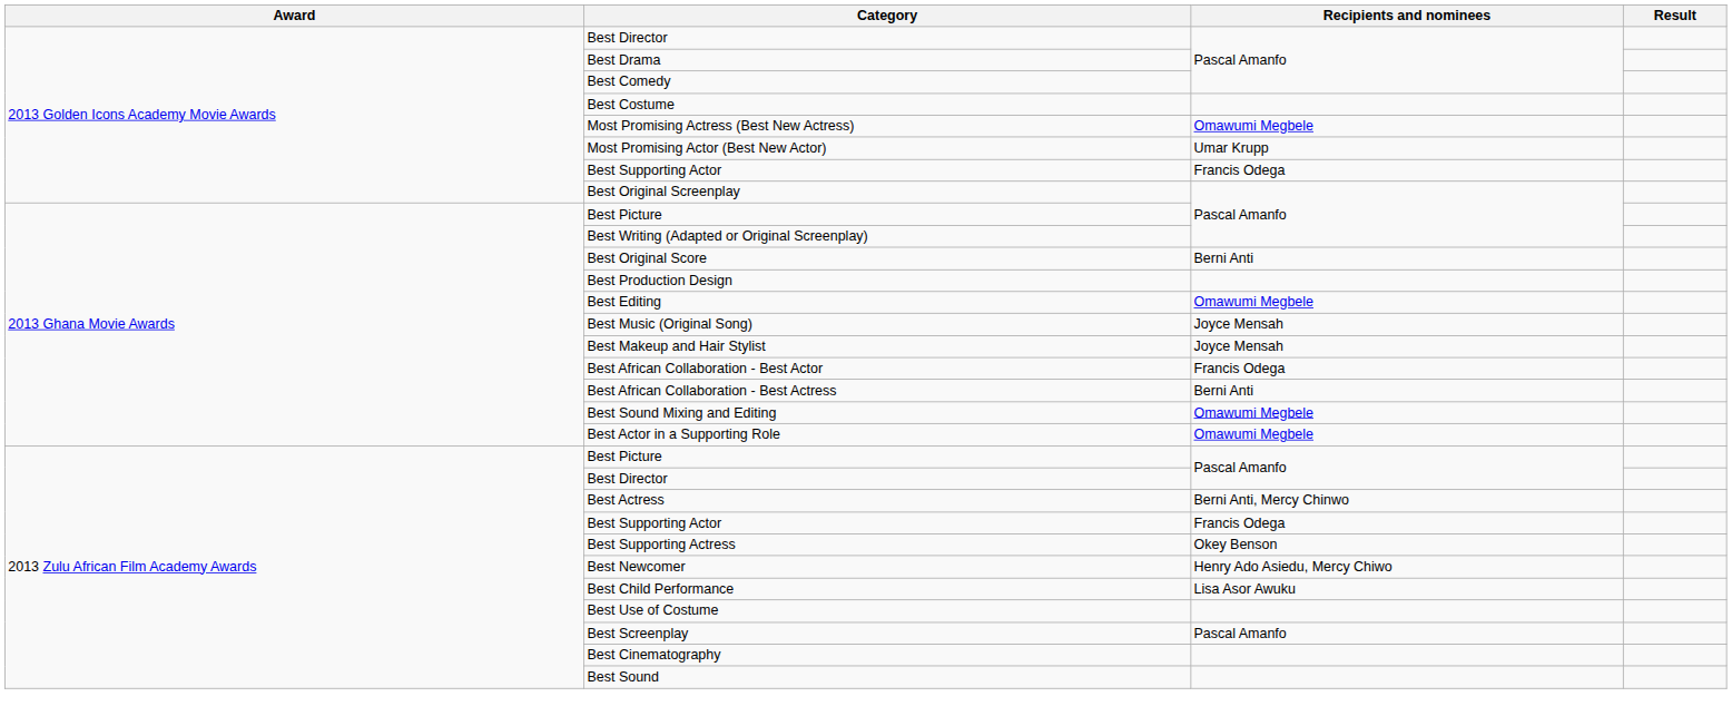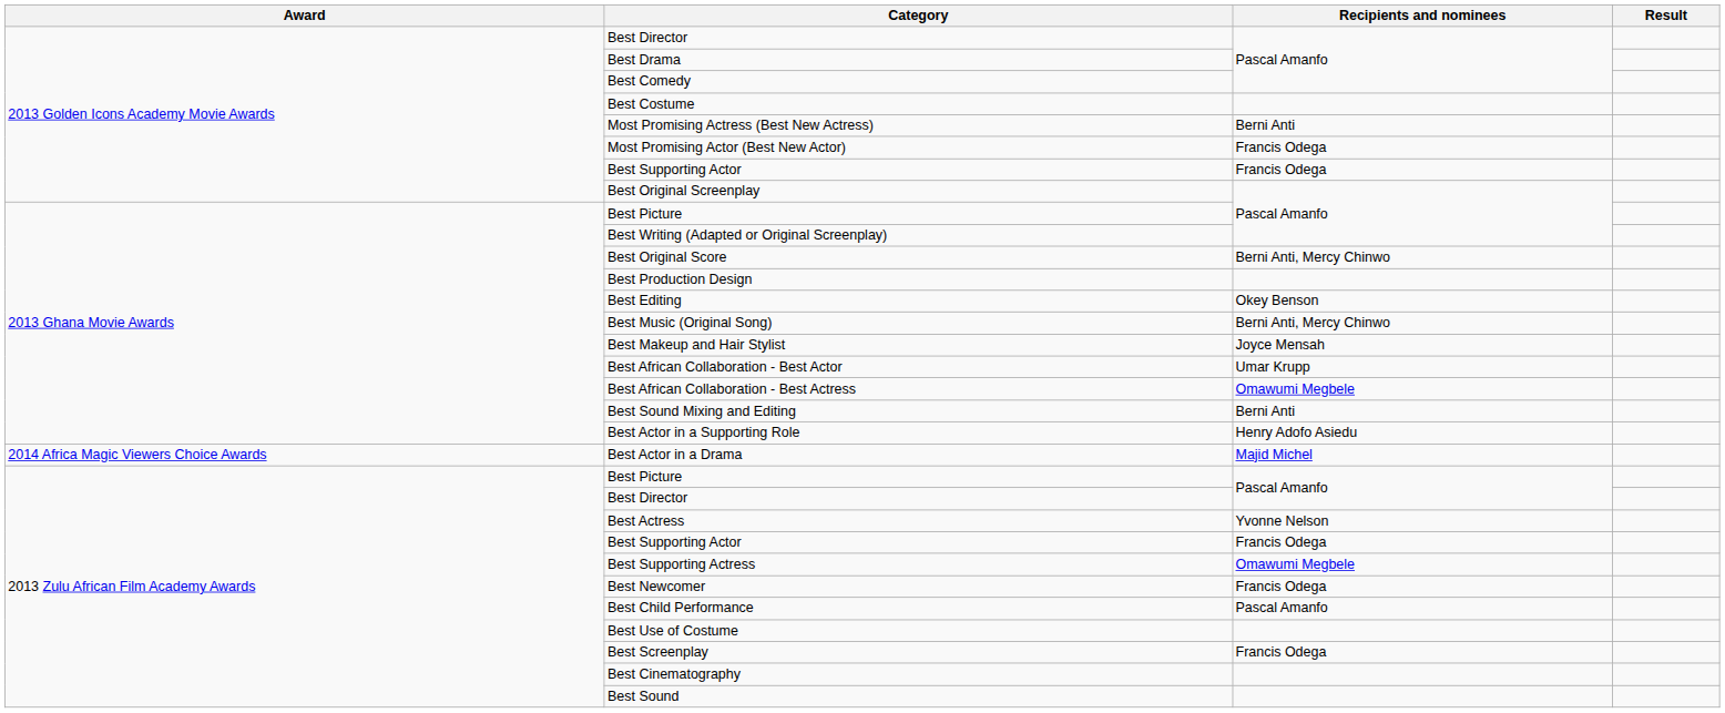 <table class="wikitable" style="width:100%">
 <tr>
 <th>Award</th>
 <th>Category</th>
 <th>Recipients and nominees</th>
 <th>Result</th>
 </tr>
 <tr>
 <td rowspan=8><a href='#'>2013 Golden Icons Academy Movie Awards</a></td>
 <td>Best Director</td>
 <td rowspan=3>Pascal Amanfo</td>
 <td></td>
 </tr>
 <tr>
 <td>Best Drama</td>
 <td></td>
 </tr>
 <tr>
 <td>Best Comedy</td>
 <td></td>
 </tr>
 <tr>
 <td>Best Costume</td>
 <td></td>
 <td></td>
 </tr>
 <tr>
 <td>Most Promising Actress (Best New Actress)</td>
-<td><a href='#'>Omawumi Megbele</a></td>
+<td>Berni Anti</td>
 <td></td>
 </tr>
 <tr>
 <td>Most Promising Actor (Best New Actor)</td>
-<td>Umar Krupp</td>
+<td>Francis Odega</td>
 <td></td>
 </tr>
 <tr>
 <td>Best Supporting Actor</td>
 <td>Francis Odega</td>
 <td></td>
 </tr>
 <tr>
 <td>Best Original Screenplay</td>
 <td rowspan=3>Pascal Amanfo</td>
 <td></td>
 </tr>
 <tr>
 <td rowspan=11><a href='#'>2013 Ghana Movie Awards</a></td>
 <td>Best Picture</td>
 <td></td>
 </tr>
 <tr>
 <td>Best Writing (Adapted or Original Screenplay)</td>
 <td></td>
 </tr>
 <tr>
 <td>Best Original Score</td>
-<td>Berni Anti</td>
+<td>Berni Anti, Mercy Chinwo</td>
 <td></td>
 </tr>
 <tr>
 <td>Best Production Design</td>
 <td></td>
 <td></td>
 </tr>
 <tr>
 <td>Best Editing</td>
-<td><a href='#'>Omawumi Megbele</a></td>
+<td>Okey Benson</td>
 <td></td>
 </tr>
 <tr>
 <td>Best Music (Original Song)</td>
-<td>Joyce Mensah</td>
+<td>Berni Anti, Mercy Chinwo</td>
 <td></td>
 </tr>
 <tr>
 <td>Best Makeup and Hair Stylist</td>
 <td>Joyce Mensah</td>
 <td></td>
 </tr>
 <tr>
 <td>Best African Collaboration - Best Actor</td>
-<td>Francis Odega</td>
+<td>Umar Krupp</td>
 <td></td>
 </tr>
 <tr>
 <td>Best African Collaboration - Best Actress</td>
+<td><a href='#'>Omawumi Megbele</a></td>
+<td></td>
+</tr>
+<tr>
+<td>Best Sound Mixing and Editing</td>
 <td>Berni Anti</td>
 <td></td>
 </tr>
 <tr>
-<td>Best Sound Mixing and Editing</td>
-<td><a href='#'>Omawumi Megbele</a></td>
+<td>Best Actor in a Supporting Role</td>
+<td>Henry Adofo Asiedu</td>
 <td></td>
 </tr>
 <tr>
-<td>Best Actor in a Supporting Role</td>
-<td><a href='#'>Omawumi Megbele</a></td>
+<td><a href='#'>2014 Africa Magic Viewers Choice Awards</a></td>
+<td>Best Actor in a Drama</td>
+<td><a href='#'>Majid Michel</a></td>
 <td></td>
 </tr>
 <tr>
 <td rowspan=11>2013 <a href='#'>Zulu African Film Academy Awards</a></td>
 <td>Best Picture</td>
 <td rowspan=2>Pascal Amanfo</td>
 <td></td>
 </tr>
 <tr>
 <td>Best Director</td>
 <td></td>
 </tr>
 <tr>
 <td>Best Actress</td>
-<td>Berni Anti, Mercy Chinwo</td>
+<td>Yvonne Nelson</td>
 <td></td>
 </tr>
 <tr>
 <td>Best Supporting Actor</td>
 <td>Francis Odega</td>
 <td></td>
 </tr>
 <tr>
 <td>Best Supporting Actress</td>
-<td>Okey Benson</td>
+<td><a href='#'>Omawumi Megbele</a></td>
 <td></td>
 </tr>
 <tr>
 <td>Best Newcomer</td>
-<td>Henry Ado Asiedu, Mercy Chiwo</td>
+<td>Francis Odega</td>
 <td></td>
 </tr>
 <tr>
 <td>Best Child Performance</td>
-<td>Lisa Asor Awuku</td>
+<td>Pascal Amanfo</td>
 <td></td>
 </tr>
 <tr>
 <td>Best Use of Costume</td>
 <td></td>
 <td></td>
 </tr>
 <tr>
 <td>Best Screenplay</td>
-<td>Pascal Amanfo</td>
+<td>Francis Odega</td>
 <td></td>
 </tr>
 <tr>
 <td>Best Cinematography</td>
 <td></td>
 <td></td>
 </tr>
 <tr>
 <td>Best Sound</td>
 <td></td>
 <td></td>
 </tr>
 </table>
